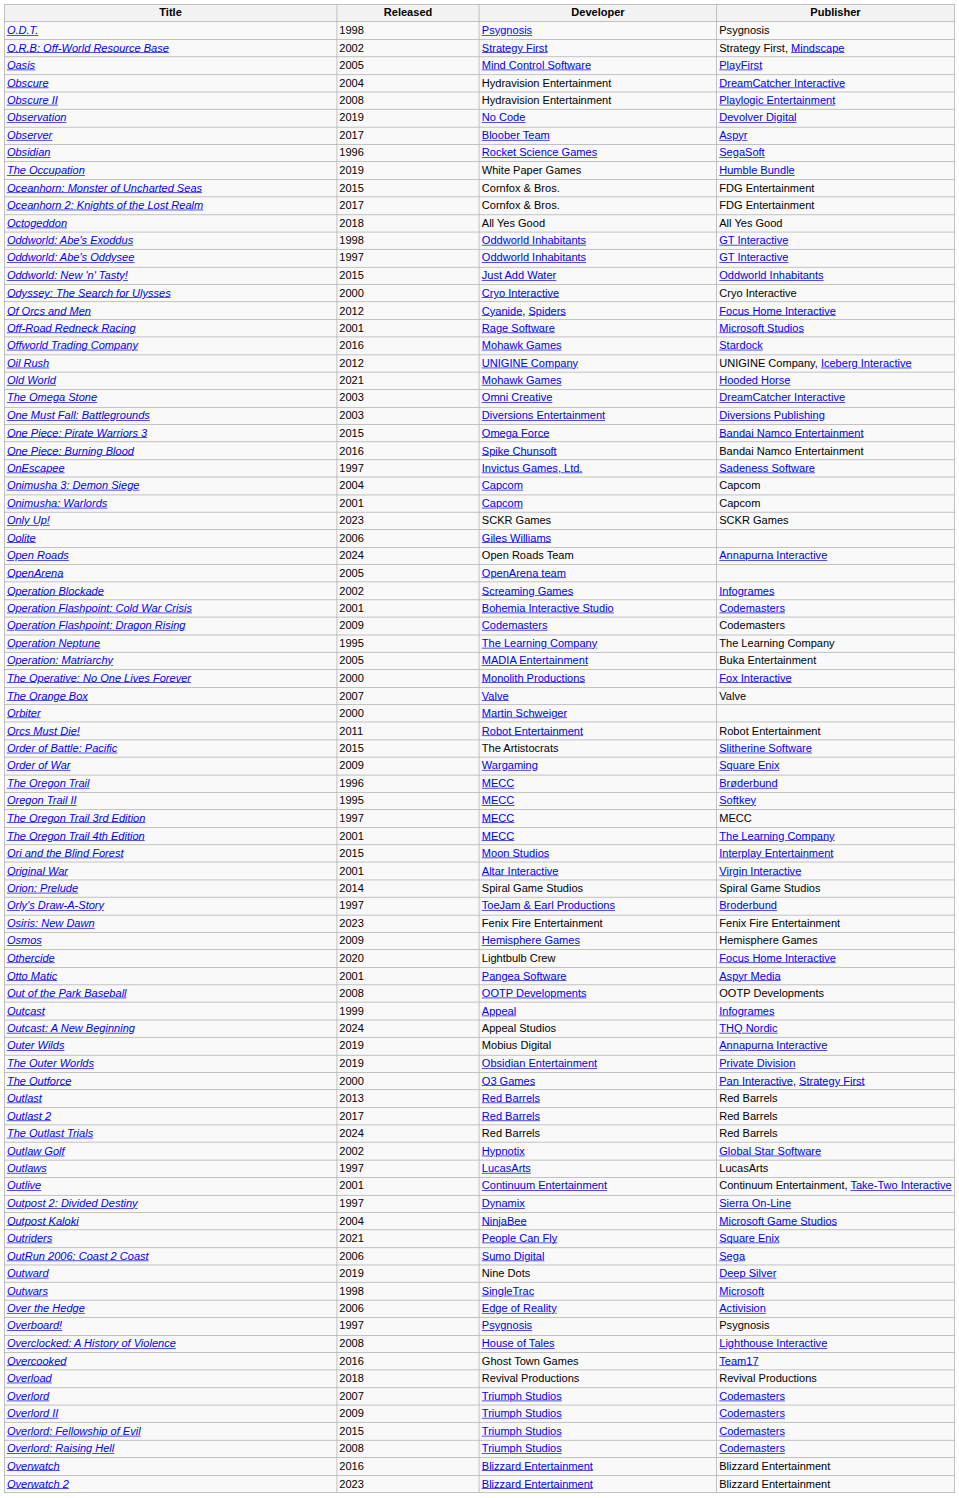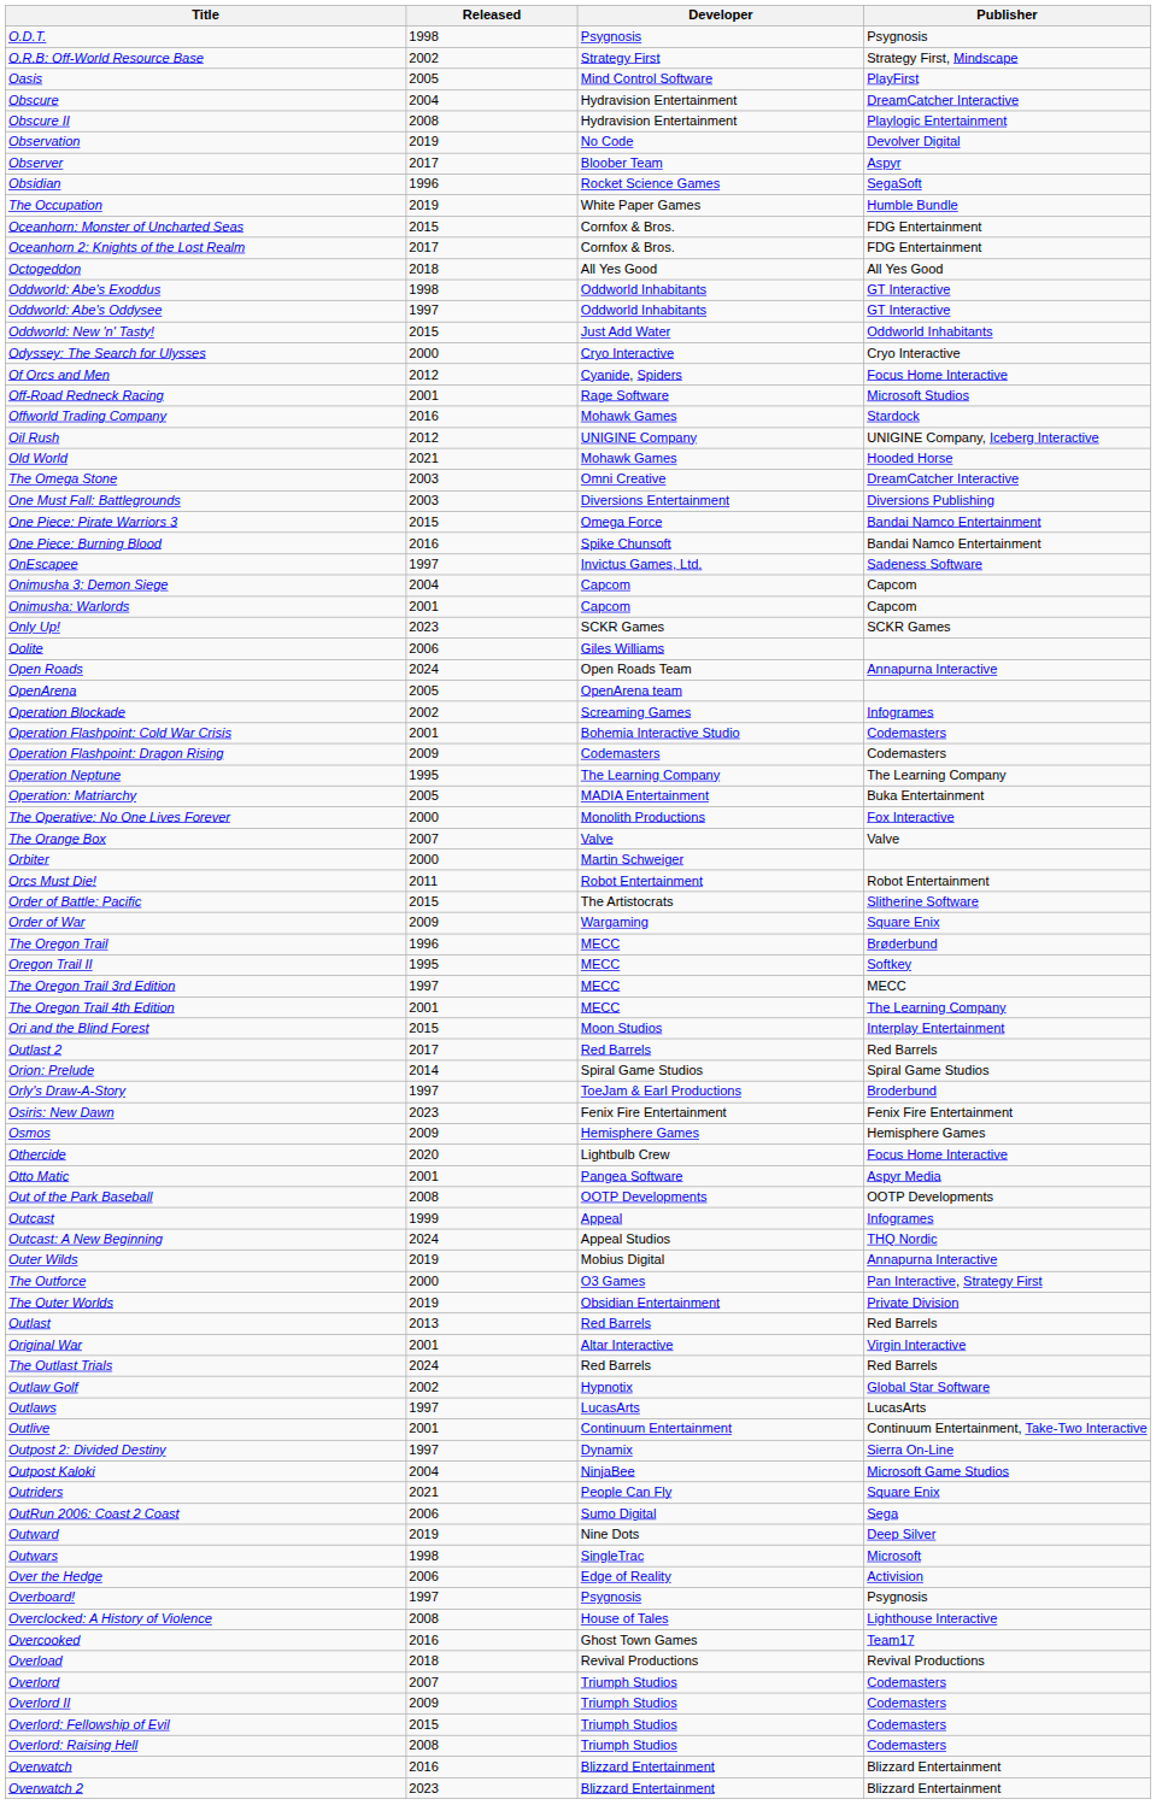 <table class="wikitable sortable">
 <tr>
 <th width=35%>Title</th>
 <th width=15%>Released</th>
 <th width=25%>Developer</th>
 <th width=25%>Publisher</th>
 </tr>
 <tr>
 <td><em><a href='#'>O.D.T.</a></em></td>
 <td>1998</td>
 <td><a href='#'>Psygnosis</a></td>
 <td>Psygnosis</td>
 </tr>
 <tr>
 <td><em><a href='#'>O.R.B: Off-World Resource Base</a></em></td>
 <td>2002</td>
 <td><a href='#'>Strategy First</a></td>
 <td>Strategy First, <a href='#'>Mindscape</a></td>
 </tr>
 <tr>
 <td><em><a href='#'>Oasis</a></em></td>
 <td>2005</td>
 <td><a href='#'>Mind Control Software</a></td>
 <td><a href='#'>PlayFirst</a></td>
 </tr>
 <tr>
 <td><em><a href='#'>Obscure</a></em></td>
 <td>2004</td>
 <td>Hydravision Entertainment</td>
 <td><a href='#'>DreamCatcher Interactive</a></td>
 </tr>
 <tr>
 <td><em><a href='#'>Obscure II</a></em></td>
 <td>2008</td>
 <td>Hydravision Entertainment</td>
 <td><a href='#'>Playlogic Entertainment</a></td>
 </tr>
 <tr>
 <td><a href='#'><em>Observation</em></a></td>
 <td>2019</td>
 <td><a href='#'>No Code</a></td>
 <td><a href='#'>Devolver Digital</a></td>
 </tr>
 <tr>
 <td><a href='#'><em>Observer</em></a></td>
 <td>2017</td>
 <td><a href='#'>Bloober Team</a></td>
 <td><a href='#'>Aspyr</a></td>
 </tr>
 <tr>
 <td><em><a href='#'>Obsidian</a></em></td>
 <td>1996</td>
 <td><a href='#'>Rocket Science Games</a></td>
 <td><a href='#'>SegaSoft</a></td>
 </tr>
 <tr>
 <td><a href='#'><em>The Occupation</em></a></td>
 <td>2019</td>
 <td>White Paper Games</td>
 <td><a href='#'>Humble Bundle</a></td>
 </tr>
 <tr>
 <td><em><a href='#'>Oceanhorn: Monster of Uncharted Seas</a></em></td>
 <td>2015</td>
 <td>Cornfox & Bros.</td>
 <td>FDG Entertainment</td>
 </tr>
 <tr>
 <td><em><a href='#'>Oceanhorn 2: Knights of the Lost Realm</a></em></td>
 <td>2017</td>
 <td>Cornfox & Bros.</td>
 <td>FDG Entertainment</td>
 </tr>
 <tr>
 <td><em><a href='#'>Octogeddon</a></em></td>
 <td>2018</td>
 <td>All Yes Good</td>
 <td>All Yes Good</td>
 </tr>
 <tr>
 <td><em><a href='#'>Oddworld: Abe's Exoddus</a></em></td>
 <td>1998</td>
 <td><a href='#'>Oddworld Inhabitants</a></td>
 <td><a href='#'>GT Interactive</a></td>
 </tr>
 <tr>
 <td><em><a href='#'>Oddworld: Abe's Oddysee</a></em></td>
 <td>1997</td>
 <td><a href='#'>Oddworld Inhabitants</a></td>
 <td><a href='#'>GT Interactive</a></td>
 </tr>
 <tr>
 <td><em><a href='#'>Oddworld: New 'n' Tasty!</a></em></td>
 <td>2015</td>
 <td><a href='#'>Just Add Water</a></td>
 <td><a href='#'>Oddworld Inhabitants</a></td>
 </tr>
 <tr>
 <td><em><a href='#'>Odyssey: The Search for Ulysses</a></em></td>
 <td>2000</td>
 <td><a href='#'>Cryo Interactive</a></td>
 <td>Cryo Interactive</td>
 </tr>
 <tr>
 <td><a href='#'><em>Of Orcs and Men</em></a></td>
 <td>2012</td>
 <td><a href='#'>Cyanide</a>, <a href='#'>Spiders</a></td>
 <td><a href='#'>Focus Home Interactive</a></td>
 </tr>
 <tr>
 <td><em><a href='#'>Off-Road Redneck Racing</a></em></td>
 <td>2001</td>
 <td><a href='#'>Rage Software</a></td>
 <td><a href='#'>Microsoft Studios</a></td>
 </tr>
 <tr>
 <td><a href='#'><em>Offworld Trading Company</em></a></td>
 <td>2016</td>
 <td><a href='#'>Mohawk Games</a></td>
 <td><a href='#'>Stardock</a></td>
 </tr>
 <tr>
 <td><a href='#'><em>Oil Rush</em></a></td>
 <td>2012</td>
 <td><a href='#'>UNIGINE Company</a></td>
 <td>UNIGINE Company, <a href='#'>Iceberg Interactive</a></td>
 </tr>
 <tr>
 <td><a href='#'><em>Old World</em></a></td>
 <td>2021</td>
 <td><a href='#'>Mohawk Games</a></td>
 <td><a href='#'>Hooded Horse</a></td>
 </tr>
 <tr>
 <td><em><a href='#'>The Omega Stone</a></em></td>
 <td>2003</td>
 <td><a href='#'>Omni Creative</a></td>
 <td><a href='#'>DreamCatcher Interactive</a></td>
 </tr>
 <tr>
 <td><em><a href='#'>One Must Fall: Battlegrounds</a></em></td>
 <td>2003</td>
 <td><a href='#'>Diversions Entertainment</a></td>
 <td><a href='#'>Diversions Publishing</a></td>
 </tr>
 <tr>
 <td><em><a href='#'>One Piece: Pirate Warriors 3</a></em></td>
 <td>2015</td>
 <td><a href='#'>Omega Force</a></td>
 <td><a href='#'>Bandai Namco Entertainment</a></td>
 </tr>
 <tr>
 <td><em><a href='#'>One Piece: Burning Blood</a></em></td>
 <td>2016</td>
 <td><a href='#'>Spike Chunsoft</a></td>
 <td>Bandai Namco Entertainment</td>
 </tr>
 <tr>
 <td><em><a href='#'>OnEscapee</a></em></td>
 <td>1997</td>
 <td><a href='#'>Invictus Games, Ltd.</a></td>
 <td><a href='#'>Sadeness Software</a></td>
 </tr>
 <tr>
 <td><em><a href='#'>Onimusha 3: Demon Siege</a></em></td>
 <td>2004</td>
 <td><a href='#'>Capcom</a></td>
 <td>Capcom</td>
 </tr>
 <tr>
 <td><em><a href='#'>Onimusha: Warlords</a></em></td>
 <td>2001</td>
 <td><a href='#'>Capcom</a></td>
 <td>Capcom</td>
 </tr>
 <tr>
 <td><em><a href='#'>Only Up!</a></em></td>
 <td>2023</td>
 <td>SCKR Games</td>
 <td>SCKR Games</td>
 </tr>
 <tr>
 <td><em><a href='#'>Oolite</a></em></td>
 <td>2006</td>
 <td><a href='#'>Giles Williams</a></td>
 <td></td>
 </tr>
 <tr>
 <td><a href='#'><em>Open Roads</em></a></td>
 <td>2024</td>
 <td>Open Roads Team</td>
 <td><a href='#'>Annapurna Interactive</a></td>
 </tr>
 <tr>
 <td><em><a href='#'>OpenArena</a></em></td>
 <td>2005</td>
 <td><a href='#'>OpenArena team</a></td>
 <td></td>
 </tr>
 <tr>
 <td><em><a href='#'>Operation Blockade</a></em></td>
 <td>2002</td>
 <td><a href='#'>Screaming Games</a></td>
 <td><a href='#'>Infogrames</a></td>
 </tr>
 <tr>
 <td><em><a href='#'>Operation Flashpoint: Cold War Crisis</a></em></td>
 <td>2001</td>
 <td><a href='#'>Bohemia Interactive Studio</a></td>
 <td><a href='#'>Codemasters</a></td>
 </tr>
 <tr>
 <td><em><a href='#'>Operation Flashpoint: Dragon Rising</a></em></td>
 <td>2009</td>
 <td><a href='#'>Codemasters</a></td>
 <td>Codemasters</td>
 </tr>
 <tr>
 <td><em><a href='#'>Operation Neptune</a></em></td>
 <td>1995</td>
 <td><a href='#'>The Learning Company</a></td>
 <td>The Learning Company</td>
 </tr>
 <tr>
 <td><em><a href='#'>Operation: Matriarchy</a></em></td>
 <td>2005</td>
 <td><a href='#'>MADIA Entertainment</a></td>
 <td>Buka Entertainment</td>
 </tr>
 <tr>
 <td><em><a href='#'>The Operative: No One Lives Forever</a></em></td>
 <td>2000</td>
 <td><a href='#'>Monolith Productions</a></td>
 <td><a href='#'>Fox Interactive</a></td>
 </tr>
 <tr>
 <td><em><a href='#'>The Orange Box</a></em></td>
 <td>2007</td>
 <td><a href='#'>Valve</a></td>
 <td>Valve</td>
 </tr>
 <tr>
 <td><em><a href='#'>Orbiter</a></em></td>
 <td>2000</td>
 <td><a href='#'>Martin Schweiger</a></td>
 <td></td>
 </tr>
 <tr>
 <td><em><a href='#'>Orcs Must Die!</a></em></td>
 <td>2011</td>
 <td><a href='#'>Robot Entertainment</a></td>
 <td>Robot Entertainment</td>
 </tr>
 <tr>
 <td><em><a href='#'>Order of Battle: Pacific</a></em></td>
 <td>2015</td>
 <td>The Artistocrats</td>
 <td><a href='#'>Slitherine Software</a></td>
 </tr>
 <tr>
 <td><em><a href='#'>Order of War</a></em></td>
 <td>2009</td>
 <td><a href='#'>Wargaming</a></td>
 <td><a href='#'>Square Enix</a></td>
 </tr>
 <tr>
 <td><em><a href='#'>The Oregon Trail</a></em></td>
 <td>1996</td>
 <td><a href='#'>MECC</a></td>
 <td><a href='#'>Brøderbund</a></td>
 </tr>
 <tr>
 <td><em><a href='#'>Oregon Trail II</a></em></td>
 <td>1995</td>
 <td><a href='#'>MECC</a></td>
 <td><a href='#'>Softkey</a></td>
 </tr>
 <tr>
 <td><em><a href='#'>The Oregon Trail 3rd Edition</a></em></td>
 <td>1997</td>
 <td><a href='#'>MECC</a></td>
 <td>MECC</td>
 </tr>
 <tr>
 <td><em><a href='#'>The Oregon Trail 4th Edition</a></em></td>
 <td>2001</td>
 <td><a href='#'>MECC</a></td>
 <td><a href='#'>The Learning Company</a></td>
 </tr>
 <tr>
 <td><em><a href='#'>Ori and the Blind Forest</a></em></td>
 <td>2015</td>
 <td><a href='#'>Moon Studios</a></td>
 <td><a href='#'>Interplay Entertainment</a></td>
 </tr>
 <tr>
-<td><em><a href='#'>Original War</a></em></td>
-<td>2001</td>
-<td><a href='#'>Altar Interactive</a></td>
-<td><a href='#'>Virgin Interactive</a></td>
+<td><em><a href='#'>Outlast 2</a></em></td>
+<td>2017</td>
+<td><a href='#'>Red Barrels</a></td>
+<td>Red Barrels</td>
 </tr>
 <tr>
 <td><em><a href='#'>Orion: Prelude</a></em></td>
 <td>2014</td>
 <td>Spiral Game Studios</td>
 <td>Spiral Game Studios</td>
 </tr>
 <tr>
 <td><em><a href='#'>Orly's Draw-A-Story</a></em></td>
 <td>1997</td>
 <td><a href='#'>ToeJam & Earl Productions</a></td>
 <td><a href='#'>Broderbund</a></td>
 </tr>
 <tr>
 <td><a href='#'><em>Osiris: New Dawn</em></a></td>
 <td>2023</td>
 <td>Fenix Fire Entertainment</td>
 <td>Fenix Fire Entertainment</td>
 </tr>
 <tr>
 <td><em><a href='#'>Osmos</a></em></td>
 <td>2009</td>
 <td><a href='#'>Hemisphere Games</a></td>
 <td>Hemisphere Games</td>
 </tr>
 <tr>
 <td><em><a href='#'>Othercide</a></em></td>
 <td>2020</td>
 <td>Lightbulb Crew</td>
 <td><a href='#'>Focus Home Interactive</a></td>
 </tr>
 <tr>
 <td><em><a href='#'>Otto Matic</a></em></td>
 <td>2001</td>
 <td><a href='#'>Pangea Software</a></td>
 <td><a href='#'>Aspyr Media</a></td>
 </tr>
 <tr>
 <td><em><a href='#'>Out of the Park Baseball</a></em></td>
 <td>2008</td>
 <td><a href='#'>OOTP Developments</a></td>
 <td>OOTP Developments</td>
 </tr>
 <tr>
 <td><em><a href='#'>Outcast</a></em></td>
 <td>1999</td>
 <td><a href='#'>Appeal</a></td>
 <td><a href='#'>Infogrames</a></td>
 </tr>
 <tr>
 <td><a href='#'><em>Outcast: A New Beginning</em></a></td>
 <td>2024</td>
 <td>Appeal Studios</td>
 <td><a href='#'>THQ Nordic</a></td>
 </tr>
 <tr>
 <td><a href='#'><em>Outer Wilds</em></a></td>
 <td>2019</td>
 <td>Mobius Digital</td>
 <td><a href='#'>Annapurna Interactive</a></td>
 </tr>
 <tr>
+<td><em><a href='#'>The Outforce</a></em></td>
+<td>2000</td>
+<td><a href='#'>O3 Games</a></td>
+<td><a href='#'>Pan Interactive</a>, <a href='#'>Strategy First</a></td>
+</tr>
+<tr>
 <td><a href='#'><em>The Outer Worlds</em></a></td>
 <td>2019</td>
 <td><a href='#'>Obsidian Entertainment</a></td>
 <td><a href='#'>Private Division</a></td>
-</tr>
-<tr>
-<td><em><a href='#'>The Outforce</a></em></td>
-<td>2000</td>
-<td><a href='#'>O3 Games</a></td>
-<td><a href='#'>Pan Interactive</a>, <a href='#'>Strategy First</a></td>
 </tr>
 <tr>
 <td><em><a href='#'>Outlast</a></em></td>
 <td>2013</td>
 <td><a href='#'>Red Barrels</a></td>
 <td>Red Barrels</td>
 </tr>
 <tr>
-<td><em><a href='#'>Outlast 2</a></em></td>
-<td>2017</td>
-<td><a href='#'>Red Barrels</a></td>
-<td>Red Barrels</td>
+<td><em><a href='#'>Original War</a></em></td>
+<td>2001</td>
+<td><a href='#'>Altar Interactive</a></td>
+<td><a href='#'>Virgin Interactive</a></td>
 </tr>
 <tr>
 <td><a href='#'><em>The Outlast Trials</em></a></td>
 <td>2024</td>
 <td>Red Barrels</td>
 <td>Red Barrels</td>
 </tr>
 <tr>
 <td><em><a href='#'>Outlaw Golf</a></em></td>
 <td>2002</td>
 <td><a href='#'>Hypnotix</a></td>
 <td><a href='#'>Global Star Software</a></td>
 </tr>
 <tr>
 <td><em><a href='#'>Outlaws</a></em></td>
 <td>1997</td>
 <td><a href='#'>LucasArts</a></td>
 <td>LucasArts</td>
 </tr>
 <tr>
 <td><em><a href='#'>Outlive</a></em></td>
 <td>2001</td>
 <td><a href='#'>Continuum Entertainment</a></td>
 <td>Continuum Entertainment, <a href='#'>Take-Two Interactive</a></td>
 </tr>
 <tr>
 <td><em><a href='#'>Outpost 2: Divided Destiny</a></em></td>
 <td>1997</td>
 <td><a href='#'>Dynamix</a></td>
 <td><a href='#'>Sierra On-Line</a></td>
 </tr>
 <tr>
 <td><em><a href='#'>Outpost Kaloki</a></em></td>
 <td>2004</td>
 <td><a href='#'>NinjaBee</a></td>
 <td><a href='#'>Microsoft Game Studios</a></td>
 </tr>
 <tr>
 <td><a href='#'><em>Outriders</em></a></td>
 <td>2021</td>
 <td><a href='#'>People Can Fly</a></td>
 <td><a href='#'>Square Enix</a></td>
 </tr>
 <tr>
 <td><em><a href='#'>OutRun 2006: Coast 2 Coast</a></em></td>
 <td>2006</td>
 <td><a href='#'>Sumo Digital</a></td>
 <td><a href='#'>Sega</a></td>
 </tr>
 <tr>
 <td><em><a href='#'>Outward</a></em></td>
 <td>2019</td>
 <td>Nine Dots</td>
 <td><a href='#'>Deep Silver</a></td>
 </tr>
 <tr>
 <td><em><a href='#'>Outwars</a></em></td>
 <td>1998</td>
 <td><a href='#'>SingleTrac</a></td>
 <td><a href='#'>Microsoft</a></td>
 </tr>
 <tr>
 <td><em><a href='#'>Over the Hedge</a></em></td>
 <td>2006</td>
 <td><a href='#'>Edge of Reality</a></td>
 <td><a href='#'>Activision</a></td>
 </tr>
 <tr>
 <td><em><a href='#'>Overboard!</a></em></td>
 <td>1997</td>
 <td><a href='#'>Psygnosis</a></td>
 <td>Psygnosis</td>
 </tr>
 <tr>
 <td><em><a href='#'>Overclocked: A History of Violence</a></em></td>
 <td>2008</td>
 <td><a href='#'>House of Tales</a></td>
 <td><a href='#'>Lighthouse Interactive</a></td>
 </tr>
 <tr>
 <td><em><a href='#'>Overcooked</a></em></td>
 <td>2016</td>
 <td>Ghost Town Games</td>
 <td><a href='#'>Team17</a></td>
 </tr>
 <tr>
 <td><a href='#'><em>Overload</em></a></td>
 <td>2018</td>
 <td>Revival Productions</td>
 <td>Revival Productions</td>
 </tr>
 <tr>
 <td><em><a href='#'>Overlord</a></em></td>
 <td>2007</td>
 <td><a href='#'>Triumph Studios</a></td>
 <td><a href='#'>Codemasters</a></td>
 </tr>
 <tr>
 <td><em><a href='#'>Overlord II</a></em></td>
 <td>2009</td>
 <td><a href='#'>Triumph Studios</a></td>
 <td><a href='#'>Codemasters</a></td>
 </tr>
 <tr>
 <td><em><a href='#'>Overlord: Fellowship of Evil</a></em></td>
 <td>2015</td>
 <td><a href='#'>Triumph Studios</a></td>
 <td><a href='#'>Codemasters</a></td>
 </tr>
 <tr>
 <td><em><a href='#'>Overlord: Raising Hell</a></em></td>
 <td>2008</td>
 <td><a href='#'>Triumph Studios</a></td>
 <td><a href='#'>Codemasters</a></td>
 </tr>
 <tr>
 <td><em><a href='#'>Overwatch</a></em></td>
 <td>2016</td>
 <td><a href='#'>Blizzard Entertainment</a></td>
 <td>Blizzard Entertainment</td>
 </tr>
 <tr>
 <td><em><a href='#'>Overwatch 2</a></em></td>
 <td>2023</td>
 <td><a href='#'>Blizzard Entertainment</a></td>
 <td>Blizzard Entertainment</td>
 </tr>
 </table>
